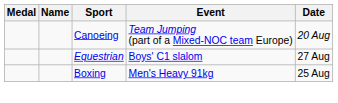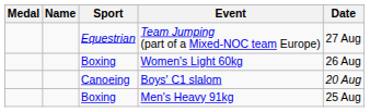 <table class="wikitable sortable" style="font-size:90%">
 <tr>
 <th>Medal</th>
 <th>Name</th>
 <th>Sport</th>
 <th>Event</th>
 <th>Date</th>
 </tr>
 <tr>
 <td><em></em></td>
 <td><em></em></td>
-<td><a href='#'>Canoeing</a></td>
+<td><em><a href='#'>Equestrian</a></em></td>
 <td><em><a href='#'>Team Jumping</a></em><br>(part of a <a href='#'>Mixed-NOC team</a> Europe)</td>
-<td><em>20 Aug</em></td>
+<td>27 Aug</td>
 </tr>
 <tr>
 <td></td>
 <td></td>
-<td><em><a href='#'>Equestrian</a></em></td>
+<td><a href='#'>Boxing</a></td>
+<td><a href='#'>Women's Light 60kg</a></td>
+<td>26 Aug</td>
+</tr>
+<tr>
+<td></td>
+<td></td>
+<td><a href='#'>Canoeing</a></td>
 <td><a href='#'>Boys' C1 slalom</a></td>
-<td>27 Aug</td>
+<td><em>20 Aug</em></td>
 </tr>
 <tr>
 <td></td>
 <td></td>
 <td><a href='#'>Boxing</a></td>
 <td><a href='#'>Men's Heavy 91kg</a></td>
 <td>25 Aug</td>
 </tr>
 </table>
